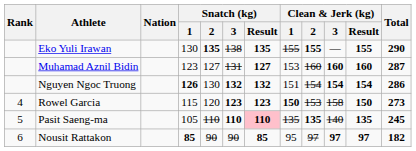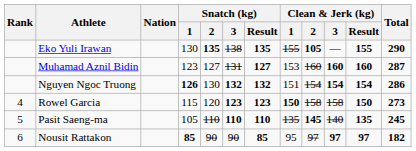 <table class="wikitable sortable" style="text-align:center;">
 <tr>
 <th rowspan=2>Rank</th>
 <th rowspan=2>Athlete</th>
 <th rowspan=2>Nation</th>
 <th colspan=4>Snatch (kg)</th>
 <th colspan=4>Clean & Jerk (kg)</th>
 <th rowspan=2>Total</th>
 </tr>
 <tr>
 <th>1</th>
 <th>2</th>
 <th>3</th>
 <th>Result</th>
 <th>1</th>
 <th>2</th>
 <th>3</th>
 <th>Result</th>
 </tr>
 <tr>
 <td></td>
 <td align=left><a href='#'>Eko Yuli Irawan</a></td>
 <td align=left></td>
 <td>130</td>
 <td><strong>135</strong></td>
 <td><s>138</s></td>
 <td><strong>135</strong></td>
 <td><s>155</s></td>
-<td><strong>155</strong></td>
+<td><strong>105</strong></td>
 <td>—</td>
 <td><strong>155</strong></td>
 <td><strong>290</strong></td>
 </tr>
 <tr>
 <td></td>
 <td align=left><a href='#'>Muhamad Aznil Bidin</a></td>
 <td align=left></td>
 <td>123</td>
 <td>127</td>
 <td><s>131</s></td>
 <td><strong>127</strong></td>
 <td>153</td>
 <td><s>160</s></td>
 <td><strong>160</strong></td>
 <td><strong>160</strong></td>
 <td><strong>287</strong></td>
 </tr>
 <tr>
 <td></td>
 <td align=left>Nguyen Ngoc Truong</td>
 <td align=left></td>
 <td><strong>126</strong></td>
 <td>130</td>
 <td><strong>132</strong></td>
 <td><strong>132</strong></td>
 <td>151</td>
 <td><s>154</s></td>
 <td><strong>154</strong></td>
 <td><strong>154</strong></td>
 <td><strong>286</strong></td>
 </tr>
 <tr>
 <td>4</td>
 <td align=left>Rowel Garcia</td>
 <td align=left></td>
 <td>115</td>
 <td>120</td>
 <td><strong>123</strong></td>
 <td><strong>123</strong></td>
 <td><strong>150</strong></td>
-<td><s>153</s></td>
+<td><s>158</s></td>
 <td><s>158</s></td>
 <td><strong>150</strong></td>
 <td><strong>273</strong></td>
 </tr>
 <tr>
 <td>5</td>
 <td align=left>Pasit Saeng-ma</td>
 <td align=left></td>
 <td>105</td>
 <td><s>110</s></td>
 <td><strong>110</strong></td>
-<td style="background: pink;"><strong>110</strong></td>
+<td><strong>110</strong></td>
 <td><s>135</s></td>
-<td><strong>135</strong></td>
+<td><strong>145</strong></td>
 <td><s>140</s></td>
 <td><strong>135</strong></td>
 <td><strong>245</strong></td>
 </tr>
 <tr>
 <td>6</td>
 <td align=left>Nousit Rattakon</td>
 <td align=left></td>
 <td><strong>85</strong></td>
 <td><s>90</s></td>
 <td><s>90</s></td>
 <td><strong>85</strong></td>
 <td>95</td>
 <td><s>97</s></td>
 <td><strong>97</strong></td>
 <td><strong>97</strong></td>
 <td><strong>182</strong></td>
 </tr>
 </table>
